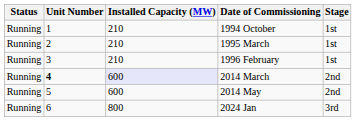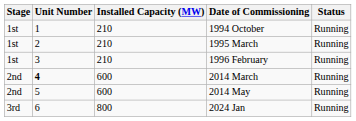 <table class="sortable wikitable">
 <tr>
-<th>Status</th>
+<th>Stage</th>
 <th>Unit Number</th>
 <th>Installed Capacity (<a href='#'>MW</a>)</th>
 <th>Date of Commissioning</th>
-<th>Stage</th>
+<th>Status</th>
 </tr>
 <tr>
-<td>Running</td>
+<td>1st</td>
 <td>1</td>
 <td>210</td>
 <td>1994 October</td>
-<td>1st</td>
+<td>Running</td>
 </tr>
 <tr>
-<td>Running</td>
+<td>1st</td>
 <td>2</td>
 <td>210</td>
 <td>1995 March</td>
-<td>1st</td>
+<td>Running</td>
 </tr>
 <tr>
-<td>Running</td>
+<td>1st</td>
 <td>3</td>
 <td>210</td>
 <td>1996 February</td>
-<td>1st</td>
+<td>Running</td>
 </tr>
 <tr>
+<td>2nd</td>
+<td><strong>4</strong></td>
+<td>600</td>
+<td>2014 March</td>
 <td>Running</td>
-<td><strong>4</strong></td>
-<td style="background: lavender;">600</td>
-<td>2014 March</td>
-<td>2nd</td>
 </tr>
 <tr>
-<td>Running</td>
+<td>2nd</td>
 <td>5</td>
 <td>600</td>
 <td>2014 May</td>
-<td>2nd</td>
+<td>Running</td>
 </tr>
 <tr>
-<td>Running</td>
+<td>3rd</td>
 <td>6</td>
 <td>800</td>
 <td>2024 Jan</td>
-<td>3rd</td>
+<td>Running</td>
 </tr>
 </table>
